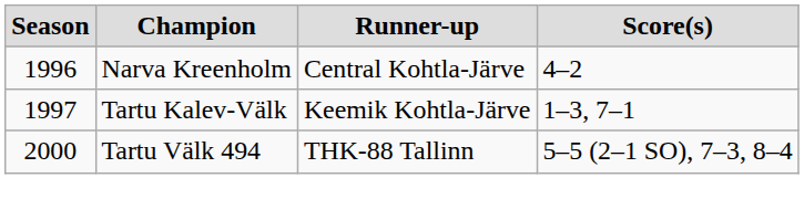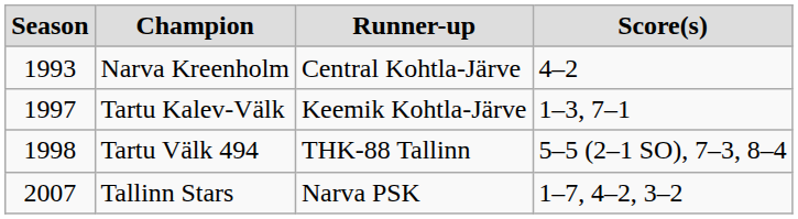 <table class="wikitable">
 <tr style="font-weight:bold; background-color:#dddddd;" align="center" |>
 <td>Season</td>
 <td>Champion</td>
 <td>Runner-up</td>
 <td>Score(s)</td>
 </tr>
 <tr>
-<td align="center">1996</td>
+<td align="center">1993</td>
 <td>Narva Kreenholm</td>
 <td>Central Kohtla-Järve</td>
 <td>4–2</td>
 </tr>
 <tr>
 <td align="center">1997</td>
 <td>Tartu Kalev-Välk</td>
 <td>Keemik Kohtla-Järve</td>
 <td>1–3, 7–1</td>
 </tr>
 <tr>
-<td align="center">2000</td>
+<td align="center">1998</td>
 <td>Tartu Välk 494</td>
 <td>THK-88 Tallinn</td>
 <td>5–5 (2–1 SO), 7–3, 8–4</td>
 </tr>
+<tr>
+<td align="center">2007</td>
+<td>Tallinn Stars</td>
+<td>Narva PSK</td>
+<td>1–7, 4–2, 3–2</td>
+</tr>
 </table>
